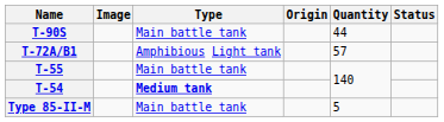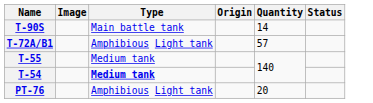 <table class="wikitable">
 <tr>
 <th scope="col">Name</th>
 <th scope="col">Image</th>
 <th scope="col">Type</th>
 <th scope="col">Origin</th>
 <th scope="col">Quantity</th>
 <th scope="col">Status</th>
 </tr>
 <tr>
 <th scope="row"><a href='#'>T-90S</a></th>
 <td></td>
 <td><a href='#'>Main battle tank</a></td>
 <td></td>
-<td>44</td>
+<td>14</td>
 <td></td>
 </tr>
 <tr>
 <th scope="row"><a href='#'>T-72A/B1</a></th>
 <td></td>
 <td><a href='#'>Amphibious</a> <a href='#'>Light tank</a></td>
 <td></td>
 <td>57</td>
 <td></td>
 </tr>
 <tr>
 <th scope="row"><a href='#'>T-55</a></th>
 <td></td>
-<td><a href='#'>Main battle tank</a></td>
+<td><a href='#'>Medium tank</a></td>
 <td></td>
 <td rowspan="2">140</td>
 <td></td>
 </tr>
 <tr>
 <th scope="row"><a href='#'>T-54</a></th>
 <td></td>
 <td><strong><a href='#'>Medium tank</a></strong></td>
 <td></td>
 <td></td>
 </tr>
 <tr>
-<th scope="row"><a href='#'>Type 85-II-M</a></th>
+<th scope="row"><a href='#'>PT-76</a></th>
 <td></td>
-<td><a href='#'>Main battle tank</a></td>
+<td><a href='#'>Amphibious</a> <a href='#'>Light tank</a></td>
 <td></td>
-<td>5</td>
+<td>20</td>
 <td></td>
 </tr>
 </table>
